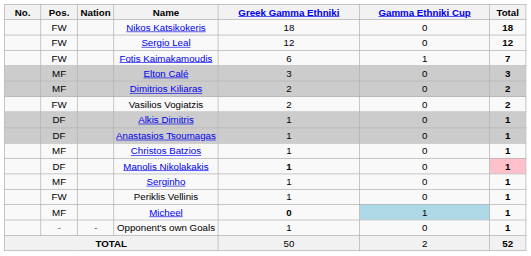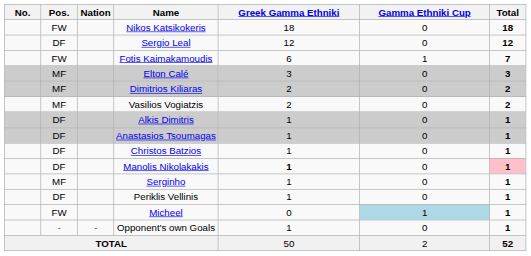 <table class="wikitable sortable" style="font-size: 95%; text-align: center;">
 <tr>
 <th width="7%"><strong>No.</strong></th>
 <th width="7%"><strong>Pos.</strong></th>
 <th width="7%"><strong>Nation</strong></th>
 <th width="20%"><strong>Name</strong></th>
 <th><a href='#'>Greek Gamma Ethniki</a></th>
 <th><a href='#'>Gamma Ethniki Cup</a></th>
 <th>Total</th>
 </tr>
 <tr>
 <td></td>
 <td>FW</td>
 <td></td>
 <td><a href='#'>Nikos Katsikokeris</a></td>
 <td>18 </td>
 <td>0 </td>
 <td><strong>18</strong> </td>
 </tr>
 <tr>
 <td></td>
-<td>FW</td>
+<td>DF</td>
 <td></td>
 <td><a href='#'>Sergio Leal</a></td>
 <td>12 </td>
 <td>0 </td>
 <td><strong>12</strong> </td>
 </tr>
 <tr>
 <td></td>
 <td>FW</td>
 <td></td>
 <td><a href='#'>Fotis Kaimakamoudis</a></td>
 <td>6 </td>
 <td>1 </td>
 <td><strong>7</strong> </td>
 </tr>
 <tr>
 <th style="background:#CCCCCC; font-weight: normal;"></th>
 <th style="background:#CCCCCC; font-weight: normal;">MF</th>
 <th style="background:#CCCCCC; font-weight: normal;"></th>
 <th style="background:#CCCCCC; font-weight: normal;"><a href='#'>Elton Calé</a></th>
 <th style="background:#CCCCCC; font-weight: normal;">3 </th>
 <th style="background:#CCCCCC; font-weight: normal;">0 </th>
 <th style="background:#CCCCCC; font-weight: normal;"><strong>3</strong> </th>
 </tr>
 <tr>
 <th style="background:#CCCCCC; font-weight: normal;"></th>
 <th style="background:#CCCCCC; font-weight: normal;">MF</th>
 <th style="background:#CCCCCC; font-weight: normal;"></th>
 <th style="background:#CCCCCC; font-weight: normal;"><a href='#'>Dimitrios Kiliaras</a></th>
 <th style="background:#CCCCCC; font-weight: normal;">2 </th>
 <th style="background:#CCCCCC; font-weight: normal;">0 </th>
 <th style="background:#CCCCCC; font-weight: normal;"><strong>2</strong> </th>
 </tr>
 <tr>
 <td></td>
-<td>FW</td>
+<td>MF</td>
 <td></td>
 <td>Vasilios Vogiatzis</td>
 <td>2 </td>
 <td>0 </td>
 <td><strong>2</strong> </td>
 </tr>
 <tr>
 <th style="background:#CCCCCC; font-weight: normal;"></th>
 <th style="background:#CCCCCC; font-weight: normal;">DF</th>
 <th style="background:#CCCCCC; font-weight: normal;"> </th>
 <th style="background:#CCCCCC; font-weight: normal;"><a href='#'>Alkis Dimitris</a></th>
 <th style="background:#CCCCCC; font-weight: normal;">1 </th>
 <th style="background:#CCCCCC; font-weight: normal;">0 </th>
 <th style="background:#CCCCCC; font-weight: normal;"><strong>1</strong> </th>
 </tr>
 <tr>
 <th style="background:#CCCCCC; font-weight: normal;"></th>
 <th style="background:#CCCCCC; font-weight: normal;">DF</th>
 <th style="background:#CCCCCC; font-weight: normal;"></th>
 <th style="background:#CCCCCC; font-weight: normal;"><a href='#'>Anastasios Tsoumagas</a></th>
 <th style="background:#CCCCCC; font-weight: normal;">1 </th>
 <th style="background:#CCCCCC; font-weight: normal;">0 </th>
 <th style="background:#CCCCCC; font-weight: normal;"><strong>1</strong> </th>
 </tr>
 <tr>
 <td></td>
-<td>MF</td>
+<td>DF</td>
 <td></td>
 <td><a href='#'>Christos Batzios</a></td>
 <td>1 </td>
 <td>0 </td>
 <td><strong>1</strong> </td>
 </tr>
 <tr>
 <td></td>
 <td>DF</td>
 <td></td>
 <td><a href='#'>Manolis Nikolakakis</a></td>
 <td><strong>1 </strong></td>
 <td>0 </td>
 <td style="background: pink;"><strong>1</strong> </td>
 </tr>
 <tr>
 <td></td>
 <td>MF</td>
 <td></td>
 <td><a href='#'>Serginho</a></td>
 <td>1 </td>
 <td>0 </td>
 <td><strong>1</strong> </td>
 </tr>
 <tr>
 <td></td>
-<td>FW</td>
+<td>DF</td>
 <td></td>
 <td>Periklis Vellinis</td>
 <td>1 </td>
 <td>0 </td>
 <td><strong>1</strong> </td>
 </tr>
 <tr>
 <td></td>
-<td>MF</td>
+<td>FW</td>
 <td> </td>
 <td><a href='#'>Micheel</a></td>
-<td><strong>0 </strong></td>
+<td>0 </td>
 <td style="background: lightblue;">1 </td>
 <td><strong>1</strong> </td>
 </tr>
 <tr>
 <td></td>
 <td><em>-</em></td>
 <td><em>-</em></td>
 <td>Opponent's own Goals</td>
 <td>1 </td>
 <td>0 </td>
 <td><strong>1</strong> </td>
 </tr>
 <tr bgcolor="F1F1F1" >
 <td colspan=4><strong>TOTAL</strong></td>
 <td>50 </td>
 <td>2 </td>
 <td><strong>52</strong> </td>
 </tr>
 </table>
